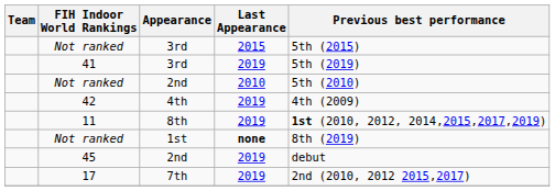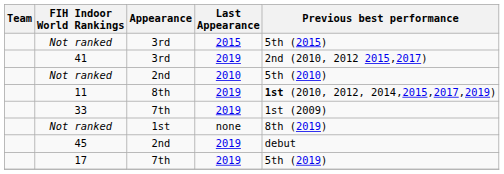 <table class="wikitable sortable">
 <tr>
 <th>Team</th>
 <th>FIH Indoor<br>World Rankings</th>
 <th>Appearance</th>
 <th>Last<br>Appearance</th>
 <th>Previous best performance</th>
 </tr>
 <tr>
 <td></td>
 <td align=center><em>Not ranked</em></td>
 <td align=center>3rd</td>
 <td align=center><a href='#'>2015</a></td>
 <td>5th (<a href='#'>2015</a>)</td>
 </tr>
 <tr>
 <td></td>
 <td align=center>41</td>
 <td align=center>3rd</td>
 <td align=center><a href='#'>2019</a></td>
-<td>5th (<a href='#'>2019</a>)</td>
+<td>2nd (2010, 2012 <a href='#'>2015</a>,<a href='#'>2017</a>)</td>
 </tr>
 <tr>
 <td></td>
 <td align=center><em>Not ranked</em></td>
 <td align=center>2nd</td>
 <td align=center><a href='#'>2010</a></td>
 <td>5th (<a href='#'>2010</a>)</td>
 </tr>
 <tr>
 <td></td>
-<td align=center>42</td>
-<td align=center>4th</td>
-<td align=center><a href='#'>2019</a></td>
-<td>4th (2009)</td>
-</tr>
-<tr>
-<td></td>
 <td align=center>11</td>
 <td align=center>8th</td>
 <td align=center><a href='#'>2019</a></td>
 <td><strong>1st</strong> (2010, 2012, 2014,<a href='#'>2015</a>,<a href='#'>2017</a>,<a href='#'>2019</a>)</td>
 </tr>
 <tr>
 <td></td>
+<td align=center>33</td>
+<td align=center>7th</td>
+<td align=center><a href='#'>2019</a></td>
+<td>1st (2009)</td>
+</tr>
+<tr>
+<td></td>
 <td align=center><em>Not ranked</em></td>
 <td align=center>1st</td>
-<td align=center><strong>none</strong></td>
+<td align=center>none</td>
 <td>8th (<a href='#'>2019</a>)</td>
 </tr>
 <tr>
 <td></td>
 <td align=center>45</td>
 <td align=center>2nd</td>
 <td align=center><a href='#'>2019</a></td>
 <td>debut</td>
 </tr>
 <tr>
 <td></td>
 <td align=center>17</td>
 <td align=center>7th</td>
 <td align=center><a href='#'>2019</a></td>
-<td>2nd (2010, 2012 <a href='#'>2015</a>,<a href='#'>2017</a>)</td>
+<td>5th (<a href='#'>2019</a>)</td>
 </tr>
 <tr>
 </tr>
 </table>
